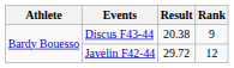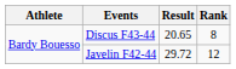 <table class=wikitable style="font-size:90%">
 <tr align=center>
 <th>Athlete</th>
 <th>Events</th>
 <th>Result</th>
 <th>Rank</th>
 </tr>
 <tr align=center>
 <td align=left rowspan=2><a href='#'>Bardy Bouesso</a></td>
 <td align=left><a href='#'>Discus F43-44</a></td>
-<td>20.38</td>
-<td>9</td>
+<td>20.65</td>
+<td>8</td>
 </tr>
 <tr align=center>
 <td align=left><a href='#'>Javelin F42-44</a></td>
 <td>29.72</td>
 <td>12</td>
 </tr>
 </table>
